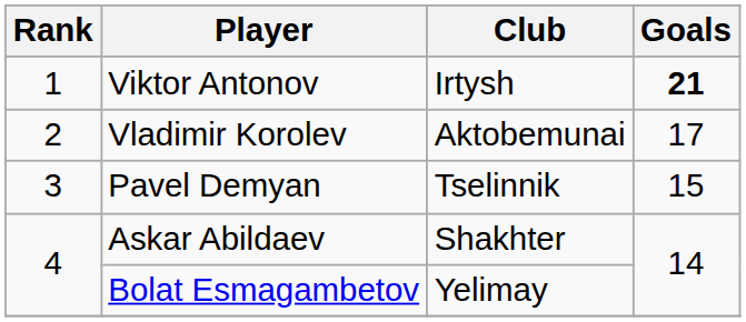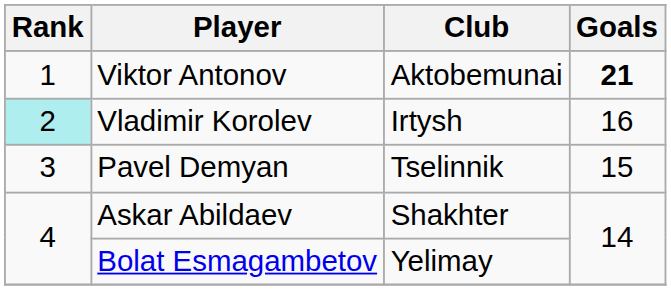 <table class="wikitable" style="text-align:center;">
 <tr>
 <th>Rank</th>
 <th>Player</th>
 <th>Club</th>
 <th>Goals</th>
 </tr>
 <tr>
 <td rowspan="1">1</td>
 <td align="left"> Viktor Antonov</td>
-<td align="left">Irtysh</td>
+<td align="left">Aktobemunai</td>
 <td rowspan="1"><strong>21</strong></td>
 </tr>
 <tr>
-<td rowspan="1">2</td>
+<td rowspan="1" style="background: paleturquoise;">2</td>
 <td align="left"> Vladimir Korolev</td>
-<td align="left">Aktobemunai</td>
-<td rowspan="1">17</td>
+<td align="left">Irtysh</td>
+<td rowspan="1">16</td>
 </tr>
 <tr>
 <td rowspan="1">3</td>
 <td align="left"> Pavel Demyan</td>
 <td align="left">Tselinnik</td>
 <td rowspan="1">15</td>
 </tr>
 <tr>
 <td rowspan="2">4</td>
 <td align="left"> Askar Abildaev</td>
 <td align="left">Shakhter</td>
 <td rowspan="2">14</td>
 </tr>
 <tr>
 <td align="left"> <a href='#'>Bolat Esmagambetov</a></td>
 <td align="left">Yelimay</td>
 </tr>
 <tr>
 </tr>
 </table>
